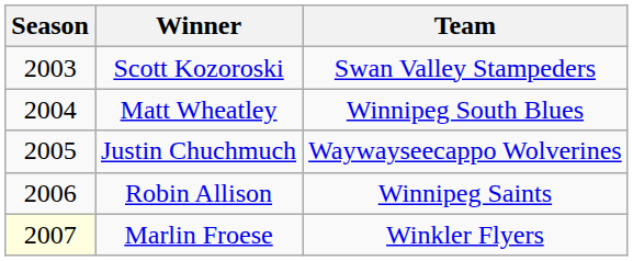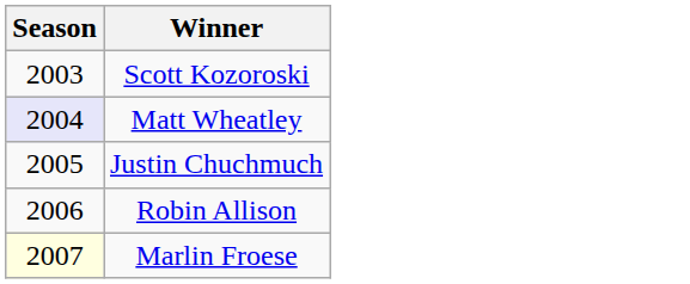 <table class="wikitable" style="text-align:center">
 <tr>
 <th>Season</th>
 <th>Winner</th>
-<th>Team</th>
 </tr>
 <tr align="center">
 <td>2003</td>
 <td><a href='#'>Scott Kozoroski</a></td>
-<td><a href='#'>Swan Valley Stampeders</a></td>
 </tr>
 <tr>
-<td>2004</td>
+<td style="background: lavender;">2004</td>
 <td><a href='#'>Matt Wheatley</a></td>
-<td><a href='#'>Winnipeg South Blues</a></td>
 </tr>
 <tr>
 <td>2005</td>
 <td><a href='#'>Justin Chuchmuch</a></td>
-<td><a href='#'>Waywayseecappo Wolverines</a></td>
 </tr>
 <tr>
 <td>2006</td>
 <td><a href='#'>Robin Allison</a></td>
-<td><a href='#'>Winnipeg Saints</a></td>
 </tr>
 <tr>
 <td style="background: lightyellow;">2007</td>
 <td><a href='#'>Marlin Froese</a></td>
-<td><a href='#'>Winkler Flyers</a></td>
 </tr>
 </table>
